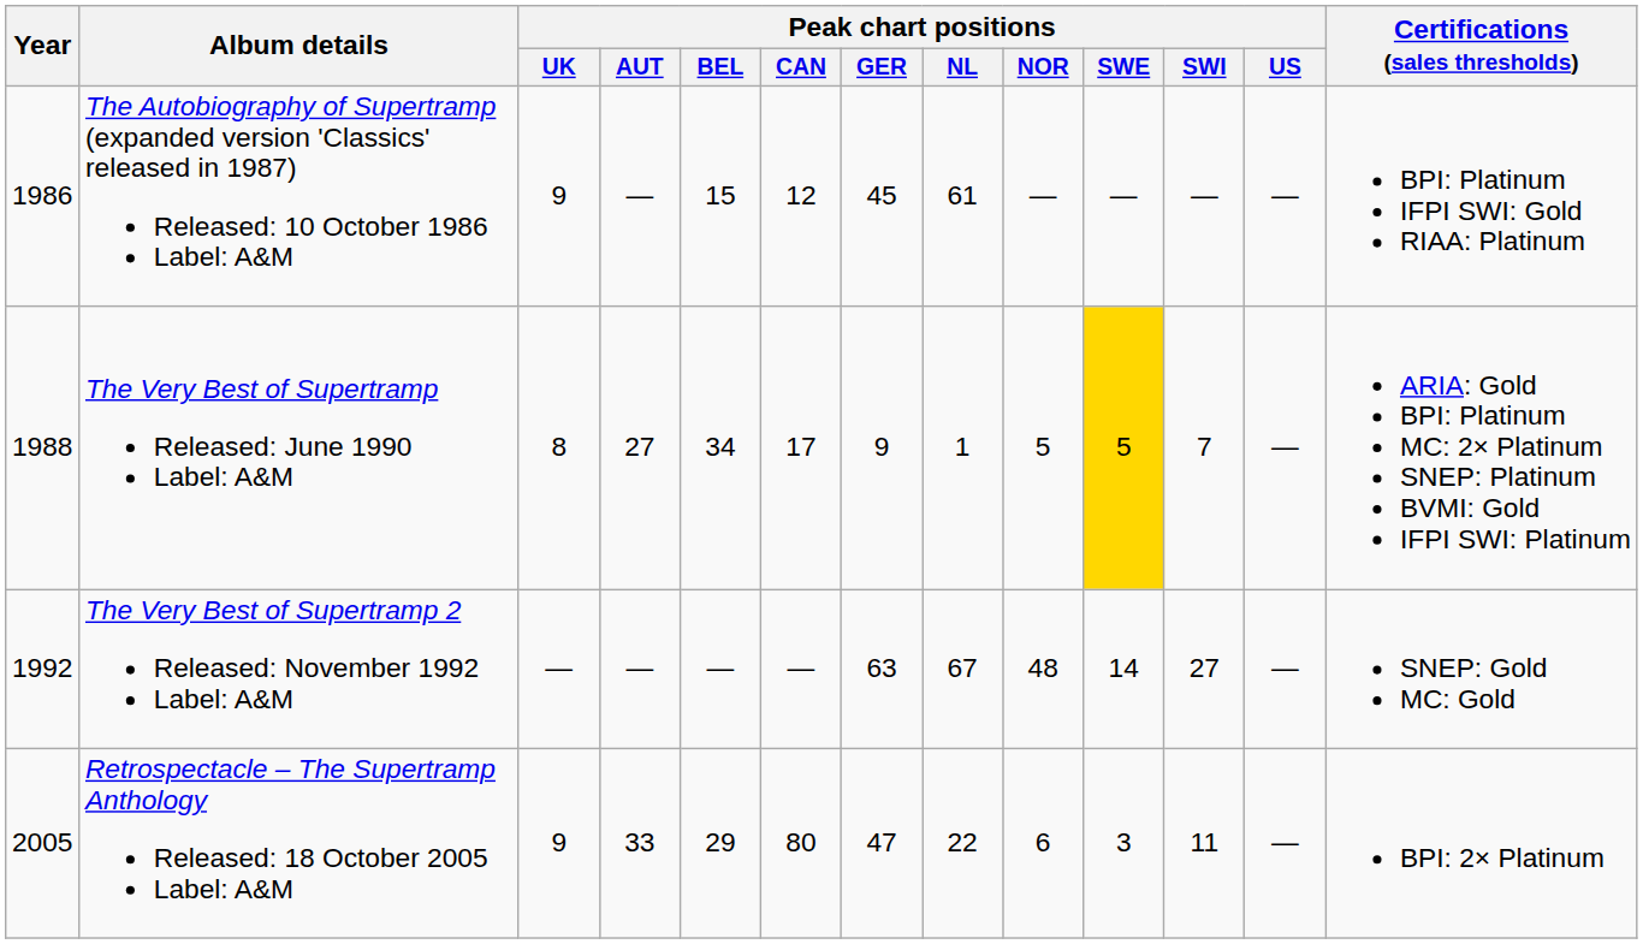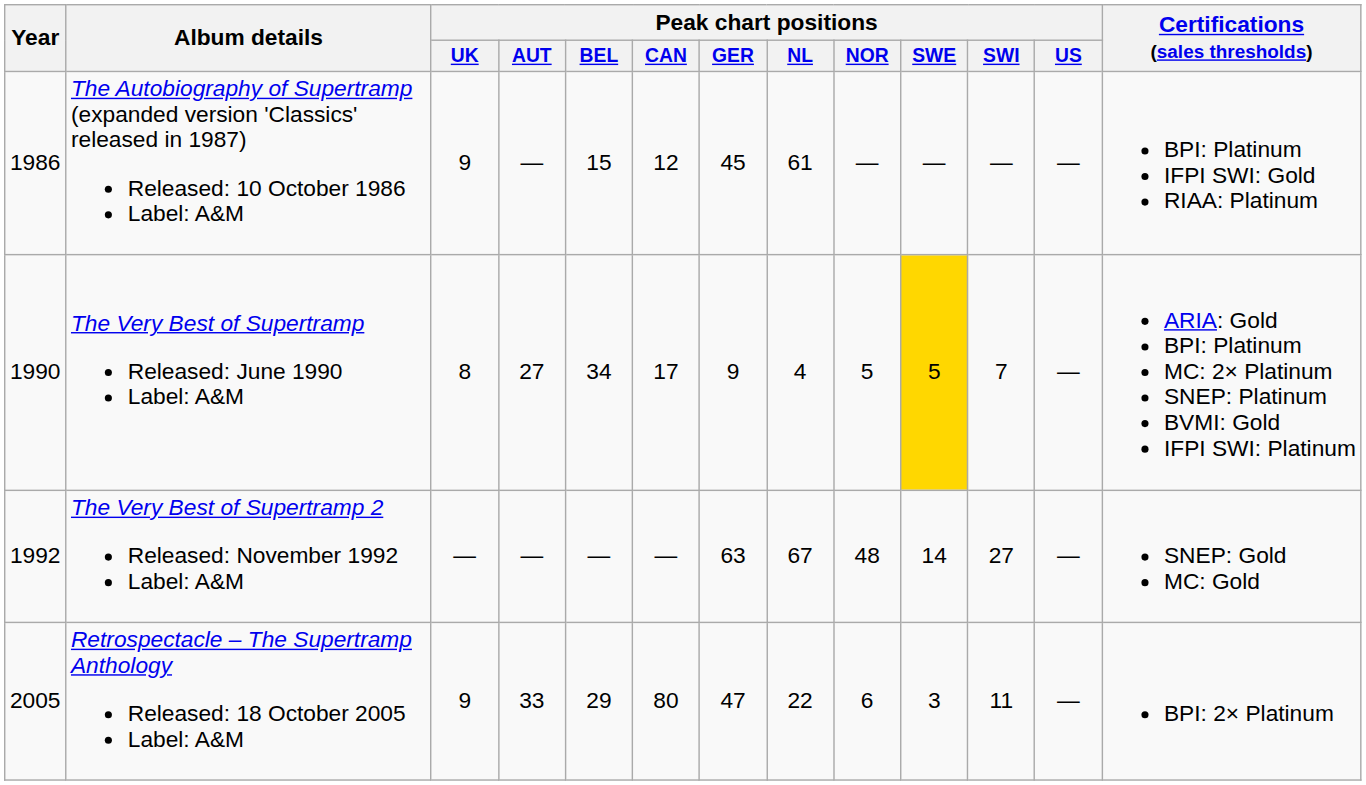 <table class="wikitable" style="text-align:center">
 <tr>
 <th rowspan="2" width="33">Year</th>
 <th rowspan="2" width="250">Album details</th>
 <th colspan="10">Peak chart positions</th>
 <th rowspan=2><a href='#'>Certifications</a><br><small>(<a href='#'>sales thresholds</a>)</small></th>
 </tr>
 <tr>
 <th style="width:3em;font-size:85%"><a href='#'>UK</a><br></th>
 <th style="width:3em;font-size:85%"><a href='#'>AUT</a><br></th>
 <th style="width:3em;font-size:85%"><a href='#'>BEL</a><br></th>
 <th style="width:3em;font-size:85%"><a href='#'>CAN</a><br></th>
 <th style="width:3em;font-size:85%"><a href='#'>GER</a><br></th>
 <th style="width:3em;font-size:85%"><a href='#'>NL</a><br></th>
 <th style="width:3em;font-size:85%"><a href='#'>NOR</a><br></th>
 <th style="width:3em;font-size:85%"><a href='#'>SWE</a><br></th>
 <th style="width:3em;font-size:85%"><a href='#'>SWI</a><br></th>
 <th style="width:3em;font-size:85%"><a href='#'>US</a><br></th>
 </tr>
 <tr>
 <td>1986</td>
 <td align="left"><em><a href='#'>The Autobiography of Supertramp</a></em> (expanded version 'Classics' released in 1987)<br><ul><li>Released: 10 October 1986</li><li>Label: A&M</li></ul></td>
 <td>9</td>
 <td>—</td>
 <td>15</td>
 <td>12</td>
 <td>45</td>
 <td>61</td>
 <td>—</td>
 <td>—</td>
 <td>—</td>
 <td>—</td>
 <td align="left"><br><ul><li>BPI: Platinum</li><li>IFPI SWI: Gold</li><li>RIAA: Platinum</li></ul></td>
 </tr>
 <tr>
-<td>1988</td>
+<td>1990</td>
 <td align="left"><em><a href='#'>The Very Best of Supertramp</a></em><br><ul><li>Released: June 1990</li><li>Label: A&M</li></ul></td>
 <td>8</td>
 <td>27</td>
 <td>34</td>
 <td>17</td>
 <td>9</td>
-<td>1</td>
+<td>4</td>
 <td>5</td>
 <td style="background: gold;">5</td>
 <td>7</td>
 <td>—</td>
 <td align="left"><br><ul><li><a href='#'>ARIA</a>: Gold</li><li>BPI: Platinum</li><li>MC: 2× Platinum</li><li>SNEP: Platinum</li><li>BVMI: Gold</li><li>IFPI SWI: Platinum</li></ul></td>
 </tr>
 <tr>
 <td>1992</td>
 <td align="left"><em><a href='#'>The Very Best of Supertramp 2</a></em><br><ul><li>Released: November 1992</li><li>Label: A&M</li></ul></td>
 <td>—</td>
 <td>—</td>
 <td>—</td>
 <td>—</td>
 <td>63</td>
 <td>67</td>
 <td>48</td>
 <td>14</td>
 <td>27</td>
 <td>—</td>
 <td align="left"><br><ul><li>SNEP: Gold</li><li>MC: Gold</li></ul></td>
 </tr>
 <tr>
 <td>2005</td>
 <td align="left"><em><a href='#'>Retrospectacle – The Supertramp Anthology</a></em><br><ul><li>Released: 18 October 2005</li><li>Label: A&M</li></ul></td>
 <td>9</td>
 <td>33</td>
 <td>29</td>
 <td>80</td>
 <td>47</td>
 <td>22</td>
 <td>6</td>
 <td>3</td>
 <td>11</td>
 <td>—</td>
 <td align="left"><br><ul><li>BPI: 2× Platinum</li></ul></td>
 </tr>
 </table>
